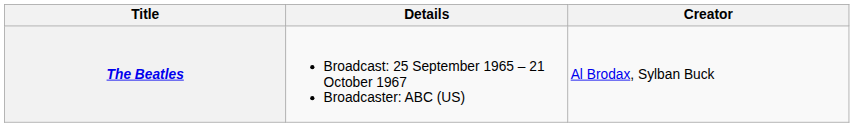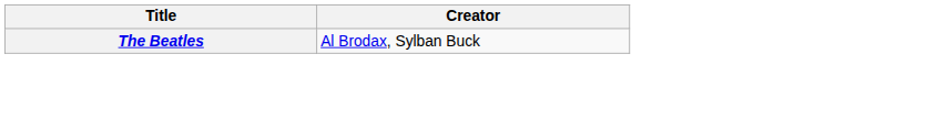 <table class="wikitable plainrowheaders">
 <tr>
 <th scope="col" style="width:20em;">Title</th>
-<th scope="col" style="width:20em;">Details</th>
 <th scope="col" style="width:20em;">Creator</th>
 </tr>
 <tr>
 <th scope="row"><em><a href='#'>The Beatles</a></em></th>
-<td><br><ul><li>Broadcast: 25 September 1965 – 21 October 1967</li><li>Broadcaster: ABC <span>(US)</span></li></ul></td>
 <td><a href='#'>Al Brodax</a>, Sylban Buck</td>
 </tr>
 </table>
